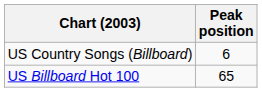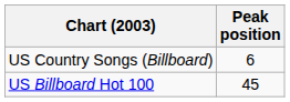 <table class="wikitable sortable">
 <tr>
 <th align="left">Chart (2003)</th>
 <th align="center">Peak<br>position</th>
 </tr>
 <tr>
 <td align="left">US Country Songs (<em>Billboard</em>)</td>
 <td align="center">6</td>
 </tr>
 <tr>
 <td align="left"><a href='#'>US <em>Billboard</em> Hot 100</a></td>
-<td align="center">65</td>
+<td align="center">45</td>
 </tr>
 </table>
